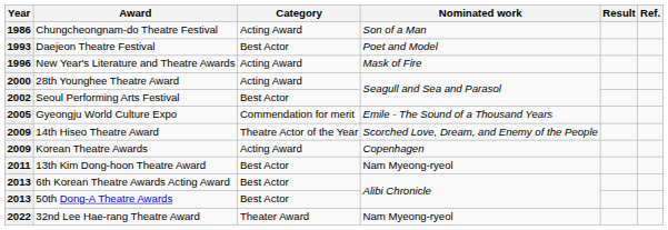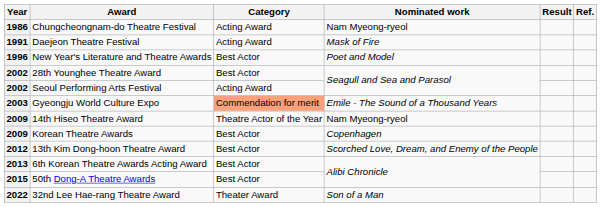 <table class="wikitable plainrowheaders">
 <tr>
 <th>Year</th>
 <th>Award</th>
 <th>Category</th>
 <th>Nominated work</th>
 <th>Result</th>
 <th>Ref.</th>
 </tr>
 <tr>
 <th scope="row">1986</th>
 <td>Chungcheongnam-do Theatre Festival</td>
 <td>Acting Award</td>
-<td><em>Son of a Man</em></td>
+<td>Nam Myeong-ryeol</td>
 <td></td>
 <td></td>
 </tr>
 <tr>
-<th scope="row">1993</th>
+<th scope="row">1991</th>
 <td>Daejeon Theatre Festival</td>
+<td>Acting Award</td>
+<td><em>Mask of Fire</em></td>
+<td></td>
+<td></td>
+</tr>
+<tr>
+<th scope="row">1996</th>
+<td>New Year's Literature and Theatre Awards</td>
 <td>Best Actor</td>
 <td><em>Poet and Model</em></td>
 <td></td>
 <td></td>
 </tr>
 <tr>
-<th scope="row">1996</th>
-<td>New Year's Literature and Theatre Awards</td>
-<td>Acting Award</td>
-<td><em>Mask of Fire</em></td>
-<td></td>
-<td></td>
-</tr>
-<tr>
-<th scope="row">2000</th>
+<th scope="row">2002</th>
 <td>28th Younghee Theatre Award</td>
-<td>Acting Award</td>
+<td>Best Actor</td>
 <td rowspan="2"><em>Seagull and Sea and Parasol</em></td>
 <td></td>
 <td></td>
 </tr>
 <tr>
 <th scope="row">2002</th>
 <td>Seoul Performing Arts Festival</td>
-<td>Best Actor</td>
+<td>Acting Award</td>
 <td></td>
 <td></td>
 </tr>
 <tr>
-<th scope="row">2005</th>
+<th scope="row">2003</th>
 <td>Gyeongju World Culture Expo</td>
-<td>Commendation for merit</td>
+<td style="background: lightsalmon;">Commendation for merit</td>
 <td><em>Emile - The Sound of a Thousand Years</em></td>
 <td></td>
 <td></td>
 </tr>
 <tr>
 <th scope="row">2009</th>
 <td>14th Hiseo Theatre Award</td>
 <td>Theatre Actor of the Year</td>
-<td><em>Scorched Love, Dream, and Enemy of the People</em></td>
+<td>Nam Myeong-ryeol</td>
 <td></td>
 <td></td>
 </tr>
 <tr>
 <th scope="row">2009</th>
 <td>Korean Theatre Awards</td>
-<td>Acting Award</td>
+<td>Best Actor</td>
 <td><em>Copenhagen</em></td>
 <td></td>
 <td></td>
 </tr>
 <tr>
-<th scope="row">2011</th>
+<th scope="row">2012</th>
 <td>13th Kim Dong-hoon Theatre Award</td>
 <td>Best Actor</td>
-<td>Nam Myeong-ryeol</td>
+<td><em>Scorched Love, Dream, and Enemy of the People</em></td>
 <td></td>
 <td></td>
 </tr>
 <tr>
 <th scope="row">2013</th>
 <td>6th Korean Theatre Awards Acting Award</td>
 <td>Best Actor</td>
 <td rowspan="2"><em>Alibi Chronicle</em></td>
 <td></td>
 <td></td>
 </tr>
 <tr>
-<th scope="row">2013</th>
+<th scope="row">2015</th>
 <td>50th <a href='#'>Dong-A Theatre Awards</a></td>
 <td>Best Actor</td>
 <td></td>
 <td></td>
 </tr>
 <tr>
 <th scope="row">2022</th>
 <td>32nd Lee Hae-rang Theatre Award</td>
 <td>Theater Award</td>
-<td>Nam Myeong-ryeol</td>
+<td><em>Son of a Man</em></td>
 <td></td>
 <td></td>
 </tr>
 </table>
